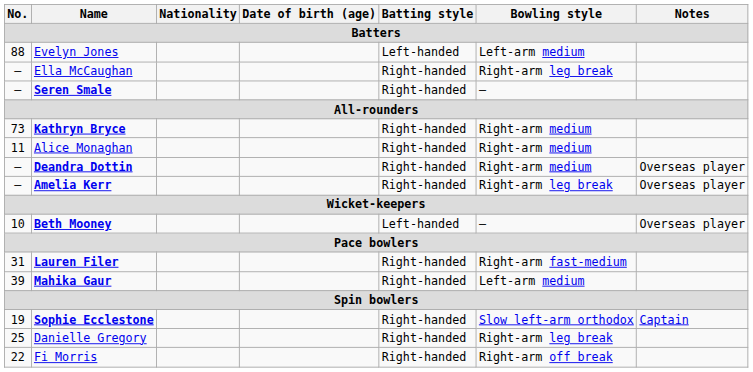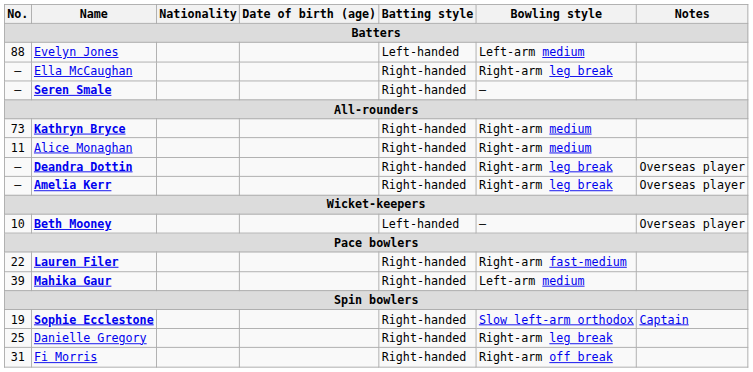 <table class="wikitable">
 <tr>
 <th>No.</th>
 <th>Name</th>
 <th>Nationality</th>
 <th>Date of birth (age)</th>
 <th>Batting style</th>
 <th>Bowling style</th>
 <th>Notes</th>
 </tr>
 <tr>
 <th colspan="7" style="background: #DCDCDC" align=right>Batters</th>
 </tr>
 <tr>
 <td style="text-align:center">88</td>
 <td><a href='#'>Evelyn Jones</a></td>
 <td></td>
 <td></td>
 <td>Left-handed</td>
 <td>Left-arm <a href='#'>medium</a></td>
 <td></td>
 </tr>
 <tr>
 <td style="text-align:center">—</td>
 <td><a href='#'>Ella McCaughan</a></td>
 <td></td>
 <td></td>
 <td>Right-handed</td>
 <td>Right-arm <a href='#'>leg break</a></td>
 <td></td>
 </tr>
 <tr>
 <td style="text-align:center">—</td>
 <td><strong><a href='#'>Seren Smale</a></strong></td>
 <td></td>
 <td></td>
 <td>Right-handed</td>
 <td>—</td>
 <td></td>
 </tr>
 <tr>
 <th colspan="7" style="background: #DCDCDC" align=right>All-rounders</th>
 </tr>
 <tr>
 <td style="text-align:center">73</td>
 <td><strong><a href='#'>Kathryn Bryce</a></strong></td>
 <td></td>
 <td></td>
 <td>Right-handed</td>
 <td>Right-arm <a href='#'>medium</a></td>
 <td></td>
 </tr>
 <tr>
 <td style="text-align:center">11</td>
 <td><a href='#'>Alice Monaghan</a></td>
 <td></td>
 <td></td>
 <td>Right-handed</td>
 <td>Right-arm <a href='#'>medium</a></td>
 <td></td>
 </tr>
 <tr>
 <td style="text-align:center">—</td>
 <td><strong><a href='#'>Deandra Dottin</a></strong></td>
 <td></td>
 <td></td>
 <td>Right-handed</td>
-<td>Right-arm <a href='#'>medium</a></td>
+<td>Right-arm <a href='#'>leg break</a></td>
 <td>Overseas player</td>
 </tr>
 <tr>
 <td style="text-align:center">—</td>
 <td><strong><a href='#'>Amelia Kerr</a></strong></td>
 <td></td>
 <td></td>
 <td>Right-handed</td>
 <td>Right-arm <a href='#'>leg break</a></td>
 <td>Overseas player</td>
 </tr>
 <tr>
 <th colspan="7" style="background: #DCDCDC" align=right>Wicket-keepers</th>
 </tr>
 <tr>
 <td style="text-align:center">10</td>
 <td><strong><a href='#'>Beth Mooney</a></strong></td>
 <td></td>
 <td></td>
 <td>Left-handed</td>
 <td>—</td>
 <td>Overseas player</td>
 </tr>
 <tr>
 <th colspan="7" style="background: #DCDCDC" align=right>Pace bowlers</th>
 </tr>
 <tr>
-<td style="text-align:center">31</td>
+<td style="text-align:center">22</td>
 <td><strong><a href='#'>Lauren Filer</a></strong></td>
 <td></td>
 <td></td>
 <td>Right-handed</td>
 <td>Right-arm <a href='#'>fast-medium</a></td>
 <td></td>
 </tr>
 <tr>
 <td style="text-align:center">39</td>
 <td><strong><a href='#'>Mahika Gaur</a></strong></td>
 <td></td>
 <td></td>
 <td>Right-handed</td>
 <td>Left-arm <a href='#'>medium</a></td>
 <td></td>
 </tr>
 <tr>
 <th colspan="7" style="background: #DCDCDC" align=right>Spin bowlers</th>
 </tr>
 <tr>
 <td style="text-align:center">19</td>
 <td><strong><a href='#'>Sophie Ecclestone</a></strong></td>
 <td></td>
 <td></td>
 <td>Right-handed</td>
 <td><a href='#'>Slow left-arm orthodox</a></td>
 <td><a href='#'>Captain</a></td>
 </tr>
 <tr>
 <td style="text-align:center">25</td>
 <td><a href='#'>Danielle Gregory</a></td>
 <td></td>
 <td></td>
 <td>Right-handed</td>
 <td>Right-arm <a href='#'>leg break</a></td>
 <td></td>
 </tr>
 <tr>
-<td style="text-align:center">22</td>
+<td style="text-align:center">31</td>
 <td><a href='#'>Fi Morris</a></td>
 <td></td>
 <td></td>
 <td>Right-handed</td>
 <td>Right-arm <a href='#'>off break</a></td>
 <td></td>
 </tr>
 </table>
